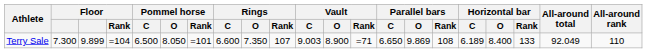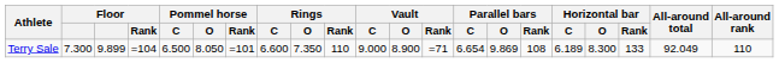 <table class="wikitable" style="text-align:center; font-size:90%">
 <tr>
 <th rowspan=2>Athlete</th>
 <th colspan=3>Floor</th>
 <th colspan=3>Pommel horse</th>
 <th colspan=3>Rings</th>
 <th colspan=3>Vault</th>
 <th colspan=3>Parallel bars</th>
 <th colspan=3>Horizontal bar</th>
 <th rowspan=2>All-around<br>total</th>
 <th rowspan=2>All-around<br>rank</th>
 </tr>
 <tr style=font-size:95%>
 <th></th>
 <th></th>
 <th>Rank</th>
 <th>C</th>
 <th>O</th>
 <th>Rank</th>
 <th>C</th>
 <th>O</th>
 <th>Rank</th>
 <th>C</th>
 <th>O</th>
 <th>Rank</th>
 <th>C</th>
 <th>O</th>
 <th>Rank</th>
 <th>C</th>
 <th>O</th>
 <th>Rank</th>
 </tr>
 <tr>
 <td align=left><a href='#'>Terry Sale</a></td>
 <td>7.300</td>
 <td>9.899</td>
 <td>=104</td>
 <td>6.500</td>
 <td>8.050</td>
 <td>=101</td>
 <td>6.600</td>
 <td>7.350</td>
-<td>107</td>
-<td>9.003</td>
+<td>110</td>
+<td>9.000</td>
 <td>8.900</td>
 <td>=71</td>
-<td>6.650</td>
+<td>6.654</td>
 <td>9.869</td>
 <td>108</td>
 <td>6.189</td>
-<td>8.400</td>
+<td>8.300</td>
 <td>133</td>
 <td>92.049</td>
 <td>110</td>
 </tr>
 </table>
